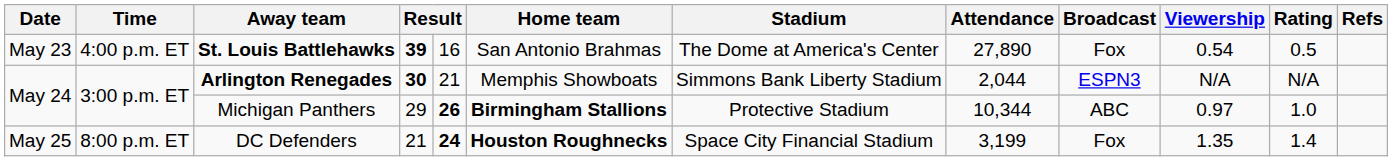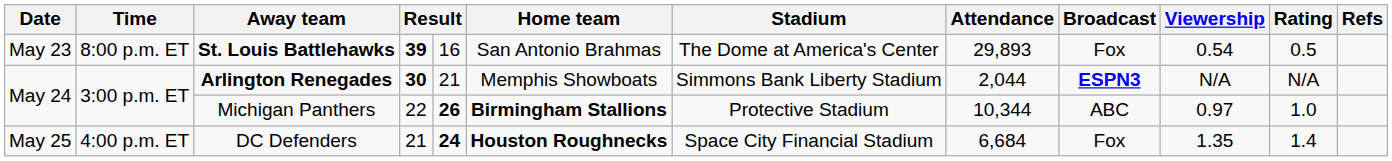 <table class="wikitable" style="text-align:center;">
 <tr>
 <th>Date</th>
 <th>Time<br></th>
 <th>Away team</th>
 <th colspan="2">Result<br></th>
 <th>Home team</th>
 <th>Stadium</th>
 <th>Attendance</th>
 <th>Broadcast</th>
 <th><a href='#'>Viewership</a><br></th>
 <th>Rating<br></th>
 <th>Refs</th>
 </tr>
 <tr>
 <td>May 23</td>
-<td>4:00 p.m. ET</td>
+<td>8:00 p.m. ET</td>
 <td><strong>St. Louis Battlehawks</strong></td>
 <td><strong>39</strong></td>
 <td>16</td>
 <td>San Antonio Brahmas</td>
 <td>The Dome at America's Center</td>
-<td>27,890</td>
+<td>29,893</td>
 <td>Fox</td>
 <td>0.54</td>
 <td>0.5</td>
 <td></td>
 </tr>
 <tr>
 <td rowspan=2>May 24</td>
 <td rowspan="2">3:00 p.m. ET</td>
 <td><strong>Arlington Renegades</strong></td>
 <td><strong>30</strong></td>
 <td>21</td>
 <td>Memphis Showboats</td>
 <td>Simmons Bank Liberty Stadium</td>
 <td>2,044</td>
-<td><a href='#'>ESPN3</a></td>
+<td><strong><a href='#'>ESPN3</a></strong></td>
 <td>N/A</td>
 <td>N/A</td>
 <td></td>
 </tr>
 <tr>
 <td>Michigan Panthers</td>
-<td>29</td>
+<td>22</td>
 <td><strong>26</strong></td>
 <td><strong>Birmingham Stallions</strong></td>
 <td>Protective Stadium</td>
 <td>10,344</td>
 <td>ABC</td>
 <td>0.97</td>
 <td>1.0</td>
 <td></td>
 </tr>
 <tr>
 <td>May 25</td>
-<td>8:00 p.m. ET</td>
+<td>4:00 p.m. ET</td>
 <td>DC Defenders</td>
 <td>21</td>
 <td><strong>24</strong></td>
 <td><strong>Houston Roughnecks</strong></td>
 <td>Space City Financial Stadium</td>
-<td>3,199</td>
+<td>6,684</td>
 <td>Fox</td>
 <td>1.35</td>
 <td>1.4</td>
 <td></td>
 </tr>
 </table>
